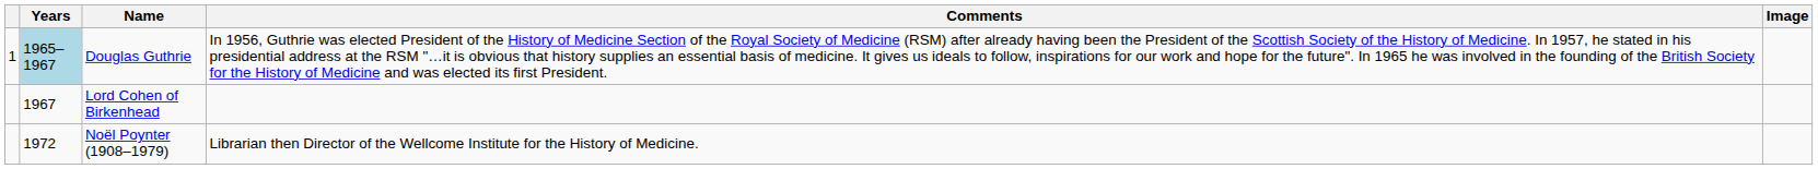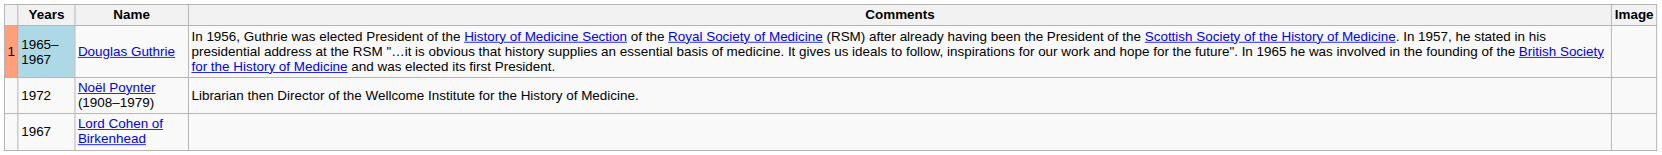 <table class="wikitable">
 <tr>
 <th></th>
 <th>Years</th>
 <th>Name</th>
 <th>Comments</th>
 <th>Image</th>
 </tr>
 <tr>
-<td>1</td>
+<td style="background: lightsalmon;">1</td>
 <td style="background: lightblue;">1965–1967</td>
 <td><a href='#'>Douglas Guthrie</a></td>
 <td>In 1956, Guthrie was elected President of the <a href='#'>History of Medicine Section</a> of the <a href='#'>Royal Society of Medicine</a> (RSM) after already having been the President of the <a href='#'>Scottish Society of the History of Medicine</a>. In 1957, he stated in his presidential address at the RSM "…it is obvious that history supplies an essential basis of medicine. It gives us ideals to follow, inspirations for our work and hope for the future". In 1965 he was involved in the founding of the <a href='#'>British Society for the History of Medicine</a> and was elected its first President.</td>
+<td></td>
+</tr>
+<tr>
+<td></td>
+<td>1972</td>
+<td><a href='#'>Noël Poynter</a> (1908–1979)</td>
+<td>Librarian then Director of the Wellcome Institute for the History of Medicine.</td>
 <td></td>
 </tr>
 <tr>
 <td></td>
 <td>1967</td>
 <td><a href='#'>Lord Cohen of Birkenhead</a></td>
 <td></td>
 <td></td>
 </tr>
-<tr>
-<td></td>
-<td>1972</td>
-<td><a href='#'>Noël Poynter</a> (1908–1979)</td>
-<td>Librarian then Director of the Wellcome Institute for the History of Medicine.</td>
-<td></td>
-</tr>
 </table>
